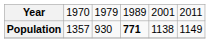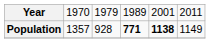 <table class="wikitable">
 <tr>
 <th>Year</th>
 <td>1970</td>
 <td>1979</td>
 <td>1989</td>
 <td>2001</td>
 <td>2011</td>
 </tr>
 <tr>
 <th>Population</th>
 <td>1357</td>
-<td>930</td>
+<td>928</td>
 <td><strong>771</strong></td>
-<td>1138</td>
+<td><strong>1138</strong></td>
 <td>1149</td>
 </tr>
 <tr>
 </tr>
 </table>
